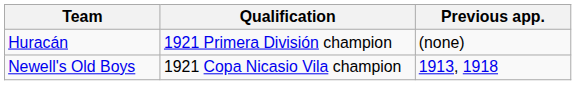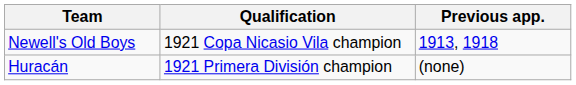 <table class="wikitable">
 <tr>
 <th width=150px>Team</th>
 <th width=250px>Qualification</th>
 <th width=150px>Previous app.</th>
 </tr>
 <tr>
+<td><a href='#'>Newell's Old Boys</a></td>
+<td>1921 <a href='#'>Copa Nicasio Vila</a> champion</td>
+<td><a href='#'>1913</a>, <a href='#'>1918</a></td>
+</tr>
+<tr>
 <td><a href='#'>Huracán</a></td>
 <td><a href='#'>1921 Primera División</a> champion</td>
 <td>(none)</td>
 </tr>
-<tr>
-<td><a href='#'>Newell's Old Boys</a></td>
-<td>1921 <a href='#'>Copa Nicasio Vila</a> champion</td>
-<td><a href='#'>1913</a>, <a href='#'>1918</a></td>
-</tr>
 </table>
